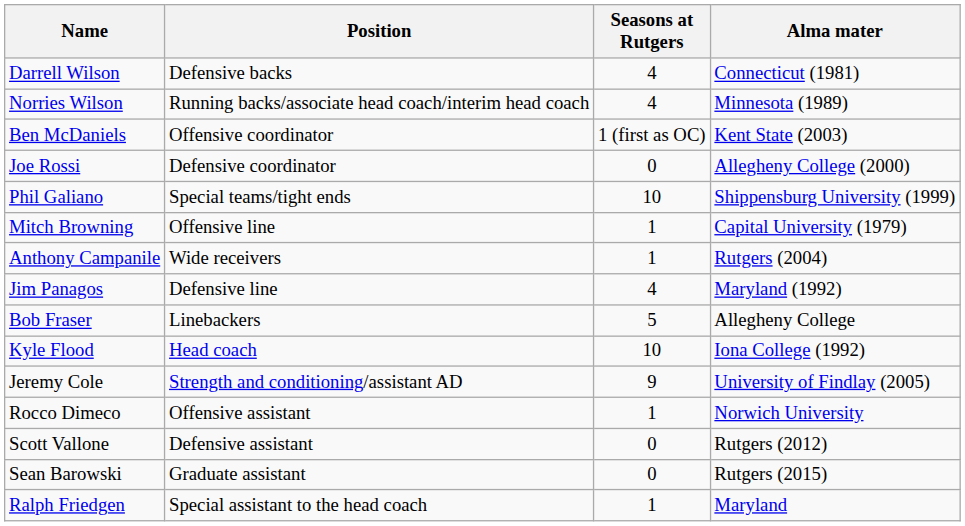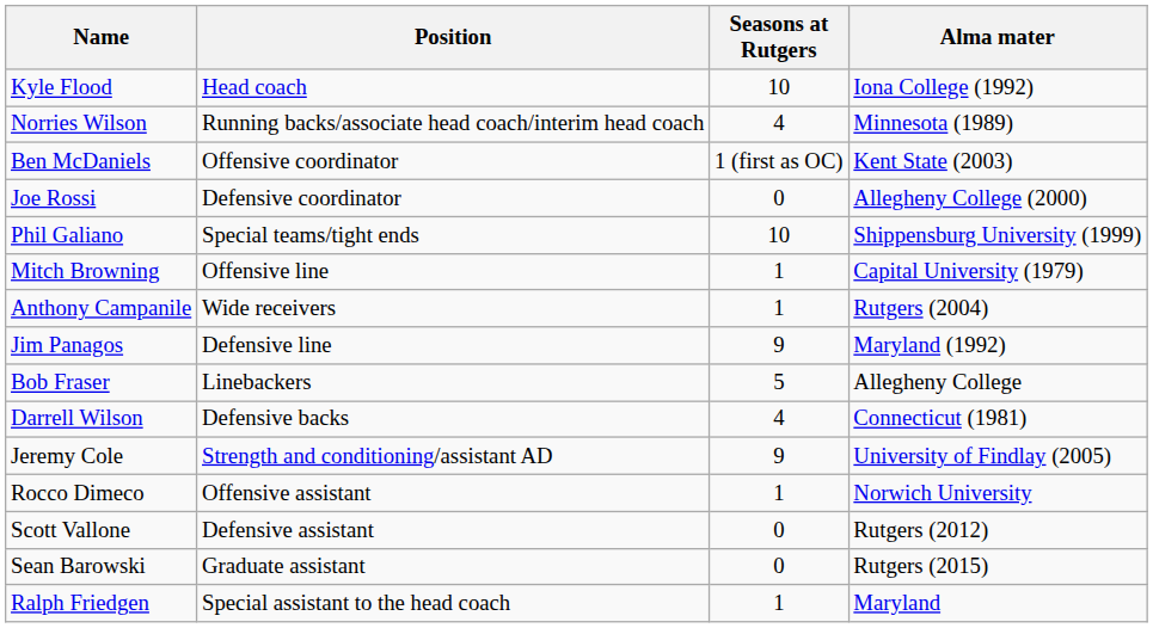 <table class="wikitable" border="1" style="font-size:90%;">
 <tr>
 <th>Name</th>
 <th>Position</th>
 <th>Seasons at<br>Rutgers</th>
 <th>Alma mater</th>
 </tr>
 <tr>
-<td><a href='#'>Darrell Wilson</a></td>
-<td>Defensive backs</td>
-<td align=center>4</td>
-<td><a href='#'>Connecticut</a> (1981)</td>
+<td><a href='#'>Kyle Flood</a></td>
+<td><a href='#'>Head coach</a></td>
+<td align=center>10</td>
+<td><a href='#'>Iona College</a> (1992)</td>
 </tr>
 <tr>
 <td><a href='#'>Norries Wilson</a></td>
 <td>Running backs/associate head coach/interim head coach</td>
 <td align=center>4</td>
 <td><a href='#'>Minnesota</a> (1989)</td>
 </tr>
 <tr>
 <td><a href='#'>Ben McDaniels</a></td>
 <td>Offensive coordinator</td>
 <td align=center>1 (first as OC)</td>
 <td><a href='#'>Kent State</a> (2003)</td>
 </tr>
 <tr>
 <td><a href='#'>Joe Rossi</a></td>
 <td>Defensive coordinator</td>
 <td align=center>0</td>
 <td><a href='#'>Allegheny College</a> (2000)</td>
 </tr>
 <tr>
 <td><a href='#'>Phil Galiano</a></td>
 <td>Special teams/tight ends</td>
 <td align=center>10</td>
 <td><a href='#'>Shippensburg University</a> (1999)</td>
 </tr>
 <tr>
 <td><a href='#'>Mitch Browning</a></td>
 <td>Offensive line</td>
 <td align=center>1</td>
 <td><a href='#'>Capital University</a> (1979)</td>
 </tr>
 <tr>
 <td><a href='#'>Anthony Campanile</a></td>
 <td>Wide receivers</td>
 <td align=center>1</td>
 <td><a href='#'>Rutgers</a> (2004)</td>
 </tr>
 <tr>
 <td><a href='#'>Jim Panagos</a></td>
 <td>Defensive line</td>
-<td align=center>4</td>
+<td align=center>9</td>
 <td><a href='#'>Maryland</a> (1992)</td>
 </tr>
 <tr>
 <td><a href='#'>Bob Fraser</a></td>
 <td>Linebackers</td>
 <td align=center>5</td>
 <td>Allegheny College</td>
 </tr>
 <tr>
-<td><a href='#'>Kyle Flood</a></td>
-<td><a href='#'>Head coach</a></td>
-<td align=center>10</td>
-<td><a href='#'>Iona College</a> (1992)</td>
+<td><a href='#'>Darrell Wilson</a></td>
+<td>Defensive backs</td>
+<td align=center>4</td>
+<td><a href='#'>Connecticut</a> (1981)</td>
 </tr>
 <tr>
 <td>Jeremy Cole</td>
 <td><a href='#'>Strength and conditioning</a>/assistant AD</td>
 <td align=center>9</td>
 <td><a href='#'>University of Findlay</a> (2005)</td>
 </tr>
 <tr>
 <td>Rocco Dimeco</td>
 <td>Offensive assistant</td>
 <td align=center>1</td>
 <td><a href='#'>Norwich University</a></td>
 </tr>
 <tr>
 <td>Scott Vallone</td>
 <td>Defensive assistant</td>
 <td align=center>0</td>
 <td>Rutgers (2012)</td>
 </tr>
 <tr>
 <td>Sean Barowski</td>
 <td>Graduate assistant</td>
 <td align=center>0</td>
 <td>Rutgers (2015)</td>
 </tr>
 <tr>
 <td><a href='#'>Ralph Friedgen</a></td>
 <td>Special assistant to the head coach</td>
 <td align=center>1</td>
 <td><a href='#'>Maryland</a></td>
 </tr>
 </table>
